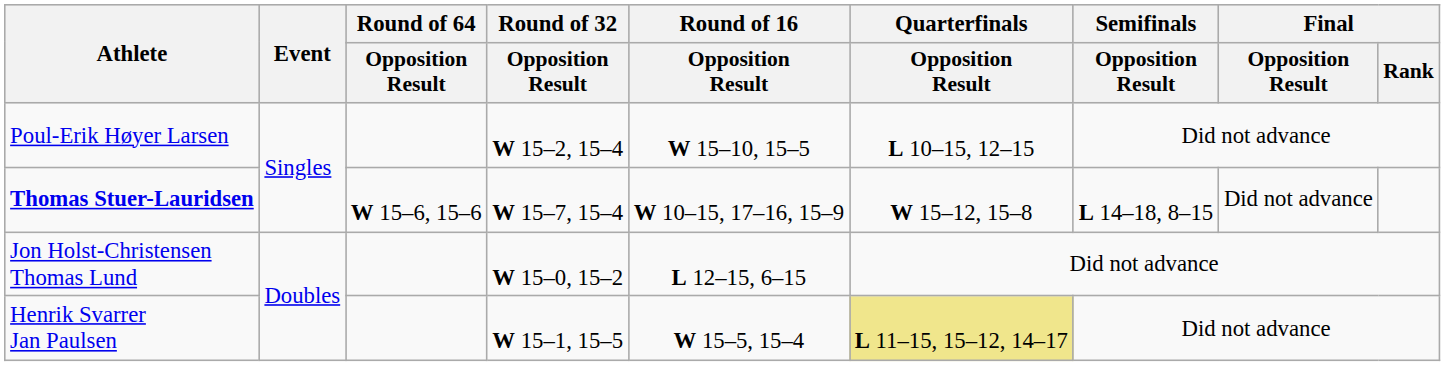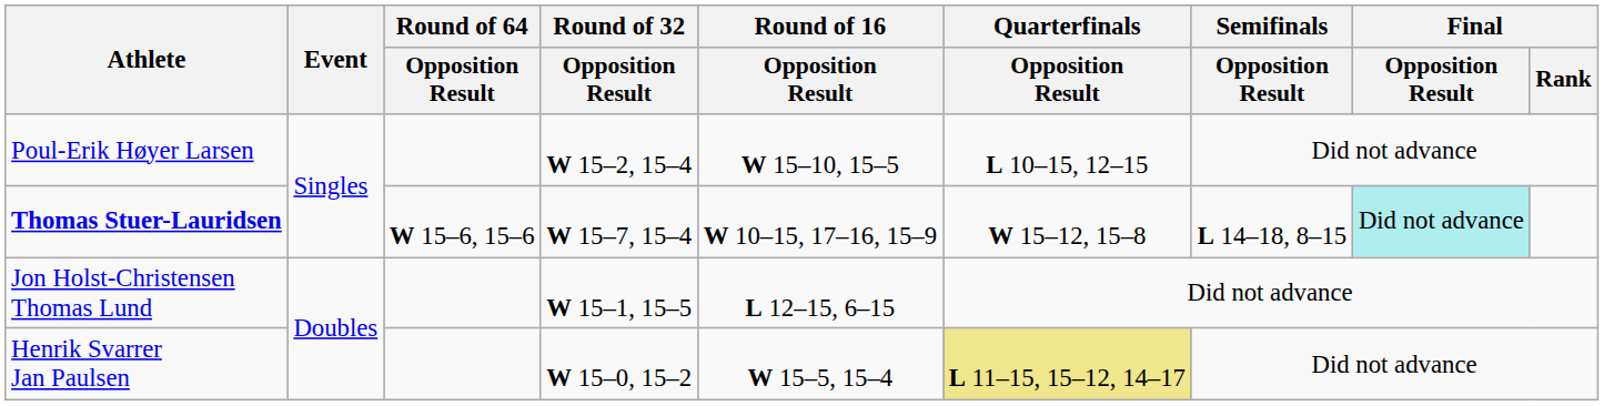 <table class="wikitable" style="font-size:90%">
 <tr>
 <th rowspan="2">Athlete</th>
 <th rowspan="2">Event</th>
 <th>Round of 64</th>
 <th>Round of 32</th>
 <th>Round of 16</th>
 <th>Quarterfinals</th>
 <th>Semifinals</th>
 <th colspan=2>Final</th>
 </tr>
 <tr style="font-size:95%">
 <th>Opposition<br>Result</th>
 <th>Opposition<br>Result</th>
 <th>Opposition<br>Result</th>
 <th>Opposition<br>Result</th>
 <th>Opposition<br>Result</th>
 <th>Opposition<br>Result</th>
 <th>Rank</th>
 </tr>
 <tr align=center>
 <td align=left><a href='#'>Poul-Erik Høyer Larsen</a></td>
 <td align=left rowspan=2><a href='#'>Singles</a></td>
 <td></td>
 <td><br><strong>W</strong> 15–2, 15–4</td>
 <td><br><strong>W</strong> 15–10, 15–5</td>
 <td><br><strong>L</strong> 10–15, 12–15</td>
 <td colspan=3>Did not advance</td>
 </tr>
 <tr align=center>
 <td align=left><strong><a href='#'>Thomas Stuer-Lauridsen</a></strong></td>
 <td><br><strong>W</strong> 15–6, 15–6</td>
 <td><br><strong>W</strong> 15–7, 15–4</td>
 <td><br><strong>W</strong> 10–15, 17–16, 15–9</td>
 <td><br><strong>W</strong> 15–12, 15–8</td>
 <td><br><strong>L</strong> 14–18, 8–15</td>
-<td>Did not advance</td>
+<td style="background: paleturquoise;">Did not advance</td>
 <td></td>
 </tr>
 <tr align=center>
 <td align=left><a href='#'>Jon Holst-Christensen</a><br><a href='#'>Thomas Lund</a></td>
 <td align=left rowspan=2><a href='#'>Doubles</a></td>
 <td></td>
-<td><br><strong>W</strong> 15–0, 15–2</td>
+<td><br><strong>W</strong> 15–1, 15–5</td>
 <td><br><strong>L</strong> 12–15, 6–15</td>
 <td colspan=4>Did not advance</td>
 </tr>
 <tr align=center>
 <td align=left><a href='#'>Henrik Svarrer</a><br><a href='#'>Jan Paulsen</a></td>
 <td></td>
-<td><br><strong>W</strong> 15–1, 15–5</td>
+<td><br><strong>W</strong> 15–0, 15–2</td>
 <td><br><strong>W</strong> 15–5, 15–4</td>
 <td style="background: khaki;"><br><strong>L</strong> 11–15, 15–12, 14–17</td>
 <td colspan=3>Did not advance</td>
 </tr>
 </table>
